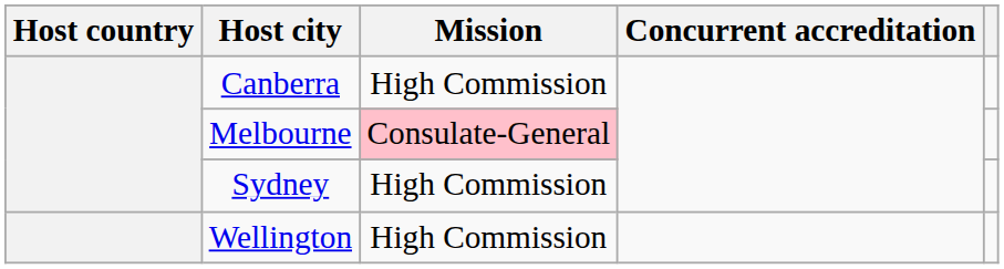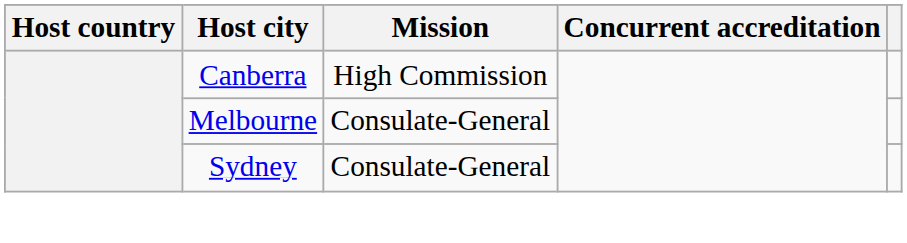 <table class="wikitable plainrowheaders" style="text-align:center;">
 <tr>
 <th scope="col">Host country</th>
 <th scope="col">Host city</th>
 <th scope="col">Mission</th>
 <th scope="col">Concurrent accreditation</th>
 <th scope="col"></th>
 </tr>
 <tr>
 <th scope="row" rowspan="3"></th>
 <td><a href='#'>Canberra</a></td>
 <td>High Commission</td>
 <td rowspan="3"></td>
 <td></td>
 </tr>
 <tr>
 <td><a href='#'>Melbourne</a></td>
-<td style="background: pink;">Consulate-General</td>
+<td>Consulate-General</td>
 <td></td>
 </tr>
 <tr>
 <td><a href='#'>Sydney</a></td>
-<td>High Commission</td>
-<td></td>
-</tr>
-<tr>
-<th scope="row"></th>
-<td><a href='#'>Wellington</a></td>
-<td>High Commission</td>
-<td></td>
+<td>Consulate-General</td>
 <td></td>
 </tr>
 </table>
